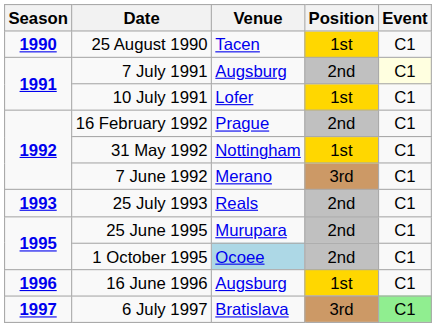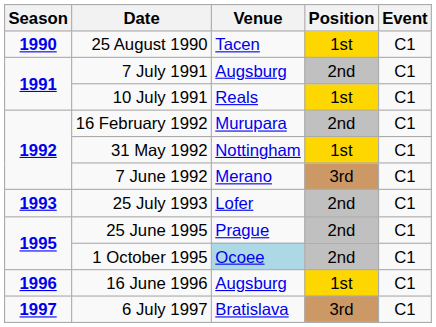 <table class="wikitable" style="text-align:center; font-size:95%;">
 <tr>
 <th>Season</th>
 <th>Date</th>
 <th>Venue</th>
 <th>Position</th>
 <th>Event</th>
 </tr>
 <tr>
 <td><strong><a href='#'>1990</a></strong></td>
 <td align=right>25 August 1990</td>
 <td align=left><a href='#'>Tacen</a></td>
 <td bgcolor=gold>1st</td>
 <td>C1</td>
 </tr>
 <tr>
 <td rowspan=2><strong><a href='#'>1991</a></strong></td>
 <td align=right>7 July 1991</td>
 <td align=left><a href='#'>Augsburg</a></td>
 <td bgcolor=silver>2nd</td>
-<td style="background: lightyellow;">C1</td>
+<td>C1</td>
 </tr>
 <tr>
 <td align=right>10 July 1991</td>
-<td align=left><a href='#'>Lofer</a></td>
+<td align=left><a href='#'>Reals</a></td>
 <td bgcolor=gold>1st</td>
 <td>C1</td>
 </tr>
 <tr>
 <td rowspan=3><strong><a href='#'>1992</a></strong></td>
 <td align=right>16 February 1992</td>
-<td align=left><a href='#'>Prague</a></td>
+<td align=left><a href='#'>Murupara</a></td>
 <td bgcolor=silver>2nd</td>
 <td>C1</td>
 </tr>
 <tr>
 <td align=right>31 May 1992</td>
 <td align=left><a href='#'>Nottingham</a></td>
 <td bgcolor=gold>1st</td>
 <td>C1</td>
 </tr>
 <tr>
 <td align=right>7 June 1992</td>
 <td align=left><a href='#'>Merano</a></td>
 <td bgcolor=cc9966>3rd</td>
 <td>C1</td>
 </tr>
 <tr>
 <td><strong><a href='#'>1993</a></strong></td>
 <td align=right>25 July 1993</td>
-<td align=left><a href='#'>Reals</a></td>
+<td align=left><a href='#'>Lofer</a></td>
 <td bgcolor=silver>2nd</td>
 <td>C1</td>
 </tr>
 <tr>
 <td rowspan=2><strong><a href='#'>1995</a></strong></td>
 <td align=right>25 June 1995</td>
-<td align=left><a href='#'>Murupara</a></td>
+<td align=left><a href='#'>Prague</a></td>
 <td bgcolor=silver>2nd</td>
 <td>C1</td>
 </tr>
 <tr>
 <td align=right>1 October 1995</td>
 <td align=left style="background: lightblue;"><a href='#'>Ocoee</a></td>
 <td bgcolor=silver>2nd</td>
 <td>C1</td>
 </tr>
 <tr>
 <td><strong><a href='#'>1996</a></strong></td>
 <td align=right>16 June 1996</td>
 <td align=left><a href='#'>Augsburg</a></td>
 <td bgcolor=gold>1st</td>
 <td>C1</td>
 </tr>
 <tr>
 <td><strong><a href='#'>1997</a></strong></td>
 <td align=right>6 July 1997</td>
 <td align=left><a href='#'>Bratislava</a></td>
 <td bgcolor=cc9966>3rd</td>
-<td style="background: lightgreen;">C1</td>
+<td>C1</td>
 </tr>
 </table>
